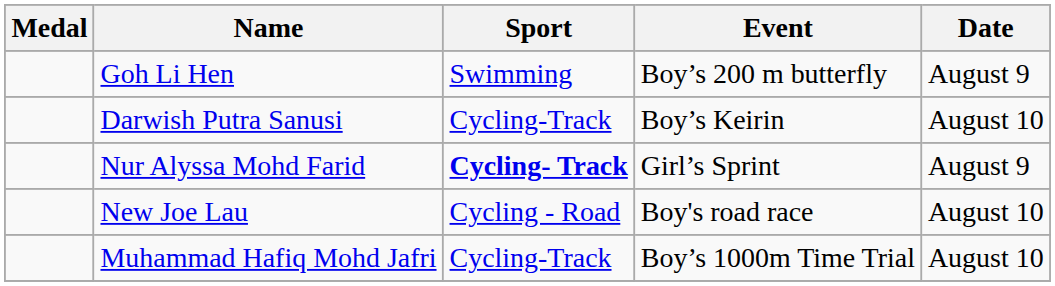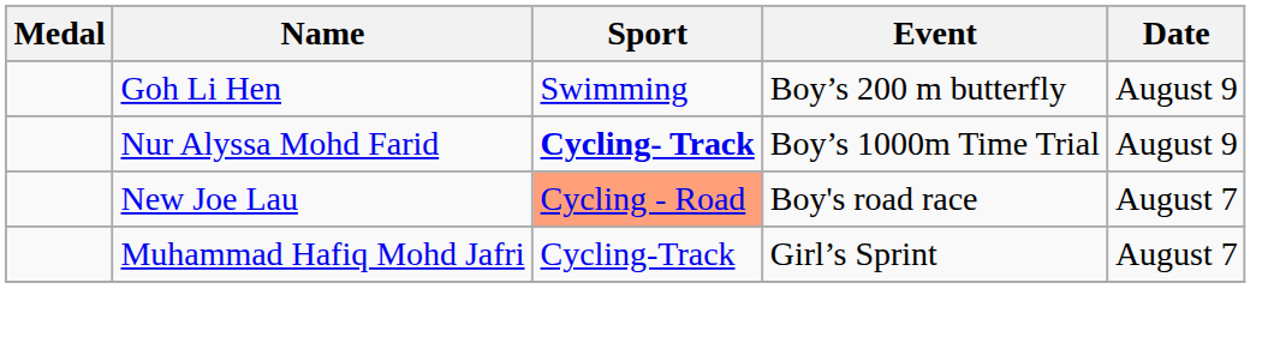 <table class="wikitable sortable" style="font-size: 95%;">
 <tr>
 <th>Medal</th>
 <th>Name</th>
 <th>Sport</th>
 <th>Event</th>
 <th>Date</th>
 </tr>
 <tr>
 <td></td>
 <td><a href='#'>Goh Li Hen</a></td>
 <td><a href='#'> Swimming</a></td>
 <td>Boy’s 200 m butterfly</td>
 <td>August 9</td>
 </tr>
 <tr>
 <td></td>
-<td><a href='#'>Darwish Putra Sanusi</a></td>
-<td><a href='#'> Cycling-Track</a></td>
-<td>Boy’s Keirin</td>
-<td>August 10</td>
-</tr>
-<tr>
-<td></td>
 <td><a href='#'>Nur Alyssa Mohd Farid</a></td>
 <td><strong><a href='#'> Cycling- Track</a></strong></td>
-<td>Girl’s Sprint</td>
+<td>Boy’s 1000m Time Trial</td>
 <td>August 9</td>
 </tr>
 <tr>
 <td></td>
 <td><a href='#'>New Joe Lau</a></td>
-<td><a href='#'>Cycling - Road</a></td>
+<td style="background: lightsalmon;"><a href='#'>Cycling - Road</a></td>
 <td>Boy's road race</td>
-<td>August 10</td>
+<td>August 7</td>
 </tr>
 <tr>
 <td></td>
 <td><a href='#'>Muhammad Hafiq Mohd Jafri</a></td>
 <td><a href='#'> Cycling-Track</a></td>
-<td>Boy’s 1000m Time Trial</td>
-<td>August 10</td>
+<td>Girl’s Sprint</td>
+<td>August 7</td>
 </tr>
 <tr>
 </tr>
 </table>
